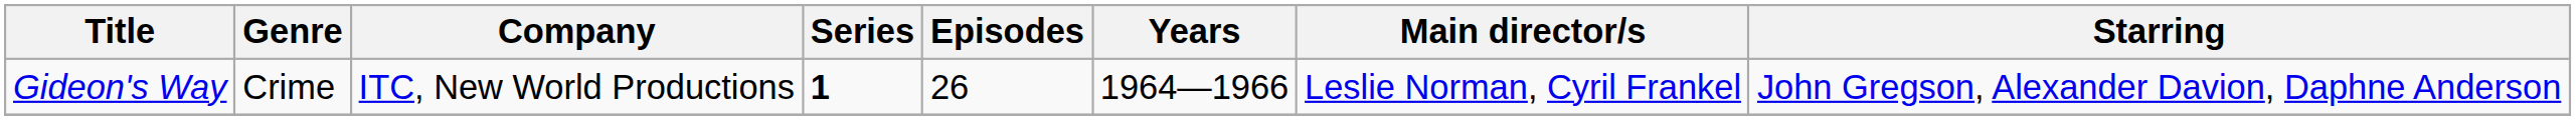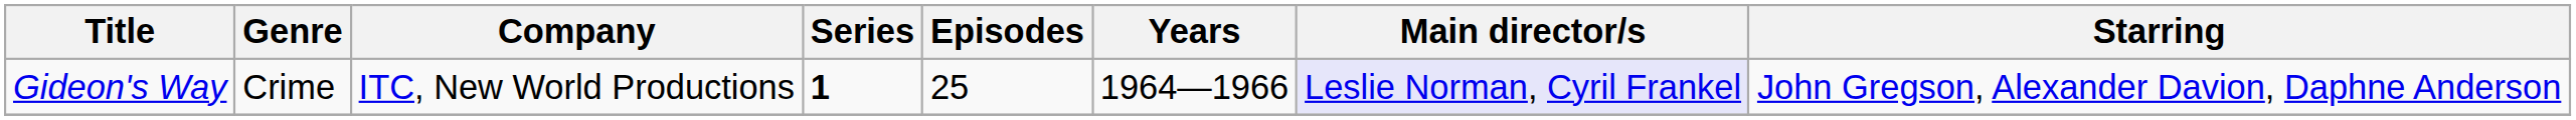 <table class="wikitable unsortable">
 <tr>
 <th>Title</th>
 <th>Genre</th>
 <th>Company</th>
 <th>Series</th>
 <th>Episodes</th>
 <th>Years</th>
 <th>Main director/s</th>
 <th>Starring</th>
 </tr>
 <tr>
 <td><em><a href='#'>Gideon's Way</a></em></td>
 <td>Crime</td>
 <td><a href='#'>ITC</a>, New World Productions</td>
 <td><strong>1</strong></td>
-<td>26</td>
+<td>25</td>
 <td>1964—1966</td>
-<td><a href='#'>Leslie Norman</a>, <a href='#'>Cyril Frankel</a></td>
+<td style="background: lavender;"><a href='#'>Leslie Norman</a>, <a href='#'>Cyril Frankel</a></td>
 <td><a href='#'>John Gregson</a>, <a href='#'>Alexander Davion</a>, <a href='#'>Daphne Anderson</a></td>
 </tr>
 <tr>
 </tr>
 </table>
